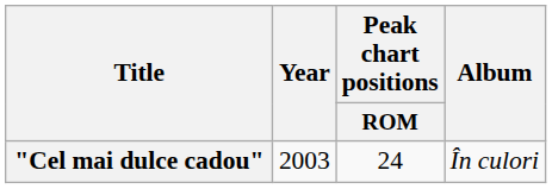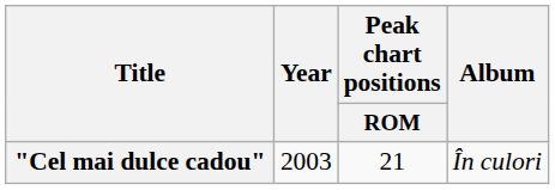 <table class="wikitable plainrowheaders" style="text-align:center;">
 <tr>
 <th scope="col" rowspan="2" style="width:10em;">Title</th>
 <th scope="col" rowspan="2">Year</th>
 <th scope="col" colspan="1">Peak chart positions</th>
 <th scope="col" rowspan="2">Album</th>
 </tr>
 <tr>
 <th scope="col" style="width:3em;font-size:90%;">ROM<br></th>
 </tr>
 <tr>
 <th scope="row">"Cel mai dulce cadou"</th>
 <td rowspan="1">2003</td>
-<td>24</td>
+<td>21</td>
 <td><em>În culori</em></td>
 </tr>
 </table>
